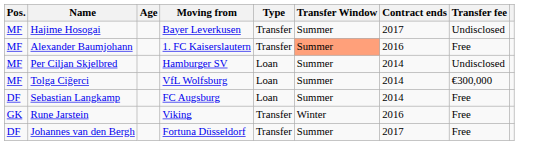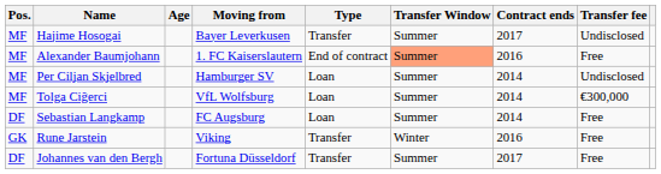 <table class="wikitable">
 <tr>
 <th>Pos.</th>
 <th>Name</th>
 <th>Age</th>
 <th>Moving from</th>
 <th>Type</th>
 <th>Transfer Window</th>
 <th>Contract ends</th>
 <th>Transfer fee</th>
 <th></th>
 </tr>
 <tr>
 <td><a href='#'>MF</a></td>
 <td> <a href='#'>Hajime Hosogai</a></td>
 <td></td>
 <td><a href='#'>Bayer Leverkusen</a></td>
 <td>Transfer</td>
 <td>Summer</td>
 <td>2017</td>
 <td>Undisclosed</td>
 <td></td>
 </tr>
 <tr>
 <td><a href='#'>MF</a></td>
 <td> <a href='#'>Alexander Baumjohann</a></td>
 <td></td>
 <td><a href='#'>1. FC Kaiserslautern</a></td>
-<td>Transfer</td>
+<td>End of contract</td>
 <td style="background: lightsalmon;">Summer</td>
 <td>2016</td>
 <td>Free</td>
 <td></td>
 </tr>
 <tr>
 <td><a href='#'>MF</a></td>
 <td> <a href='#'>Per Ciljan Skjelbred</a></td>
 <td></td>
 <td><a href='#'>Hamburger SV</a></td>
 <td>Loan</td>
 <td>Summer</td>
 <td>2014</td>
 <td>Undisclosed</td>
 <td></td>
 </tr>
 <tr>
 <td><a href='#'>MF</a></td>
 <td> <a href='#'>Tolga Ciğerci</a></td>
 <td></td>
 <td><a href='#'>VfL Wolfsburg</a></td>
 <td>Loan</td>
 <td>Summer</td>
 <td>2014</td>
 <td>€300,000</td>
 <td></td>
 </tr>
 <tr>
 <td><a href='#'>DF</a></td>
 <td> <a href='#'>Sebastian Langkamp</a></td>
 <td></td>
 <td><a href='#'>FC Augsburg</a></td>
 <td>Loan</td>
 <td>Summer</td>
 <td>2014</td>
 <td>Free</td>
 <td></td>
 </tr>
 <tr>
 <td><a href='#'>GK</a></td>
 <td> <a href='#'>Rune Jarstein</a></td>
 <td></td>
 <td><a href='#'>Viking</a></td>
 <td>Transfer</td>
 <td>Winter</td>
 <td>2016</td>
 <td>Free</td>
 <td></td>
 </tr>
 <tr>
 <td><a href='#'>DF</a></td>
 <td> <a href='#'>Johannes van den Bergh</a></td>
 <td></td>
 <td><a href='#'>Fortuna Düsseldorf</a></td>
 <td>Transfer</td>
 <td>Summer</td>
 <td>2017</td>
 <td>Free</td>
 <td></td>
 </tr>
 </table>
